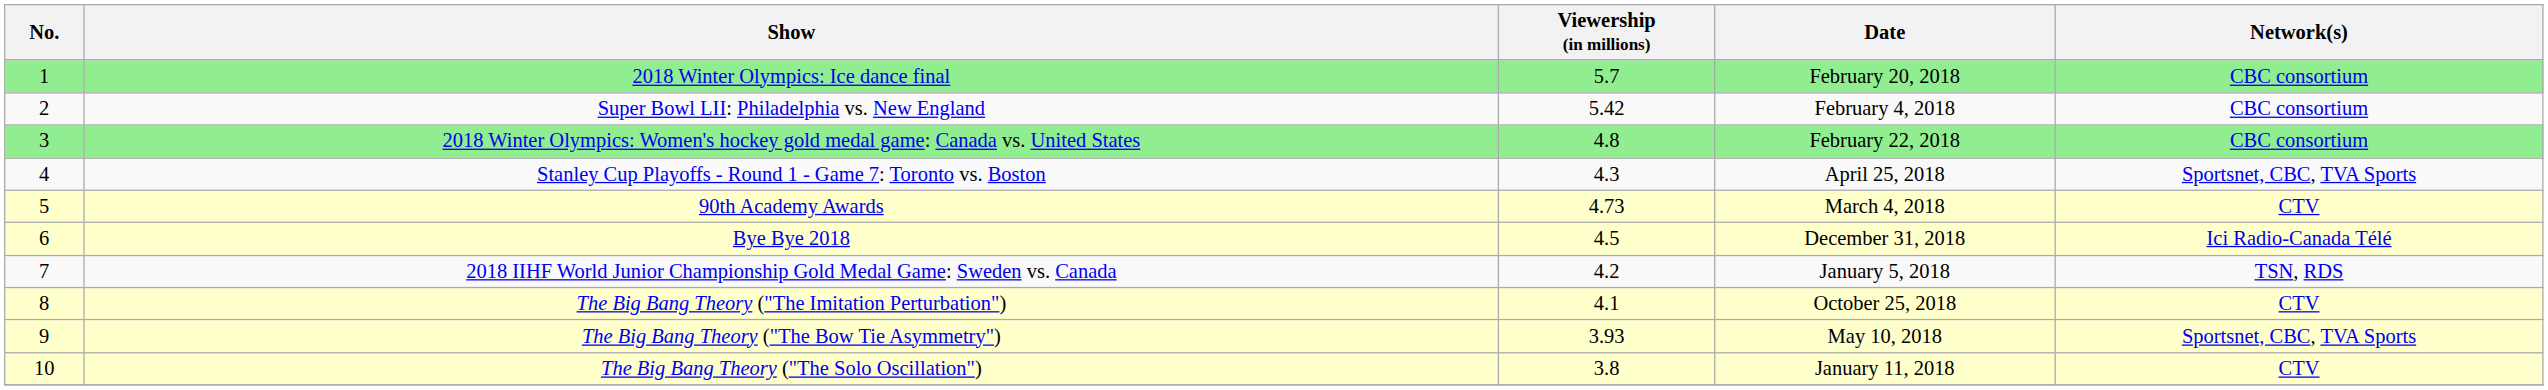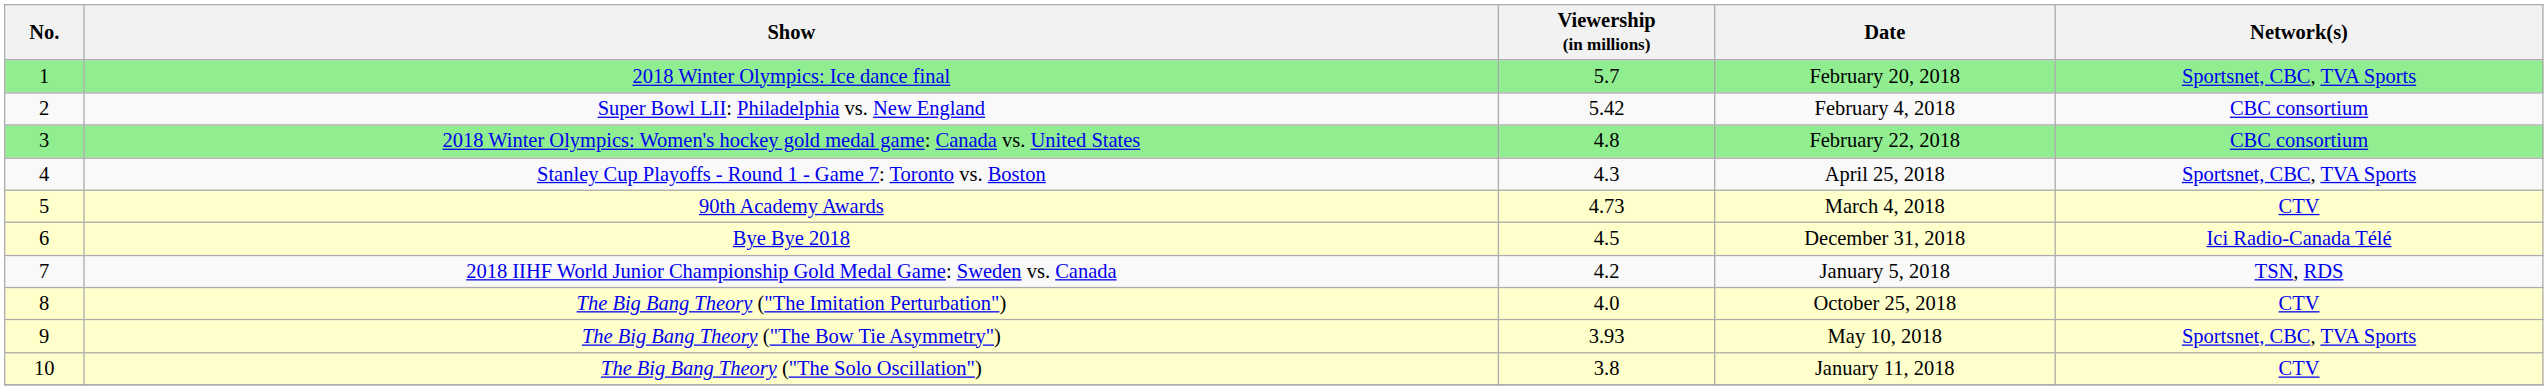 <table class="wikitable sortable" style="width:100%; text-align:center;">
 <tr>
 <th><abbr>No.</abbr></th>
 <th>Show</th>
 <th>Viewership<br><small>(in millions)</small></th>
 <th>Date</th>
 <th>Network(s)</th>
 </tr>
 <tr style="background:lightgreen;">
 <td>1</td>
 <td><a href='#'>2018 Winter Olympics: Ice dance final</a></td>
 <td>5.7</td>
 <td>February 20, 2018</td>
-<td><a href='#'>CBC consortium</a></td>
+<td><a href='#'>Sportsnet, CBC</a>, <a href='#'>TVA Sports</a></td>
 </tr>
 <tr>
 <td>2</td>
 <td><a href='#'>Super Bowl LII</a>: <a href='#'>Philadelphia</a> vs. <a href='#'>New England</a></td>
 <td>5.42</td>
 <td>February 4, 2018</td>
 <td><a href='#'>CBC consortium</a></td>
 </tr>
 <tr style="background:lightgreen;">
 <td>3</td>
 <td><a href='#'>2018 Winter Olympics: Women's hockey gold medal game</a>: <a href='#'>Canada</a> vs. <a href='#'>United States</a></td>
 <td>4.8</td>
 <td>February 22, 2018</td>
 <td><a href='#'>CBC consortium</a></td>
 </tr>
 <tr>
 <td>4</td>
 <td><a href='#'>Stanley Cup Playoffs - Round 1 - Game 7</a>: <a href='#'>Toronto</a> vs. <a href='#'>Boston</a></td>
 <td>4.3</td>
 <td>April 25, 2018</td>
 <td><a href='#'>Sportsnet, CBC</a>, <a href='#'>TVA Sports</a></td>
 </tr>
 <tr style="background:#ffc;">
 <td>5</td>
 <td><a href='#'>90th Academy Awards</a></td>
 <td>4.73</td>
 <td>March 4, 2018</td>
 <td><a href='#'>CTV</a></td>
 </tr>
 <tr style="background:#ffc;">
 <td>6</td>
 <td><a href='#'>Bye Bye 2018</a></td>
 <td>4.5</td>
 <td>December 31, 2018</td>
 <td><a href='#'>Ici Radio-Canada Télé</a></td>
 </tr>
 <tr>
 <td>7</td>
 <td><a href='#'>2018 IIHF World Junior Championship Gold Medal Game</a>: <a href='#'>Sweden</a> vs. <a href='#'>Canada</a></td>
 <td>4.2</td>
 <td>January 5, 2018</td>
 <td><a href='#'>TSN</a>, <a href='#'>RDS</a></td>
 </tr>
 <tr style="background:#ffc;">
 <td>8</td>
 <td><em><a href='#'>The Big Bang Theory</a></em> (<a href='#'>"The Imitation Perturbation"</a>)</td>
-<td>4.1</td>
+<td>4.0</td>
 <td>October 25, 2018</td>
 <td><a href='#'>CTV</a></td>
 </tr>
 <tr style="background:#ffc;">
 <td>9</td>
 <td><em><a href='#'>The Big Bang Theory</a></em> (<a href='#'>"The Bow Tie Asymmetry"</a>)</td>
 <td>3.93</td>
 <td>May 10, 2018</td>
 <td><a href='#'>Sportsnet, CBC</a>, <a href='#'>TVA Sports</a></td>
 </tr>
 <tr style="background:#ffc;">
 <td>10</td>
 <td><em><a href='#'>The Big Bang Theory</a></em> (<a href='#'>"The Solo Oscillation"</a>)</td>
 <td>3.8</td>
 <td>January 11, 2018</td>
 <td><a href='#'>CTV</a></td>
 </tr>
 <tr>
 </tr>
 </table>
